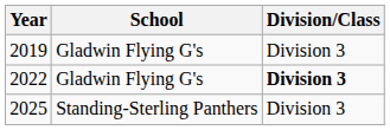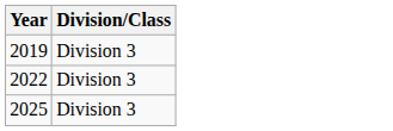 <table class="wikitable">
 <tr>
 <th>Year</th>
-<th>School</th>
 <th>Division/Class</th>
 </tr>
 <tr>
 <td>2019</td>
-<td>Gladwin Flying G's</td>
 <td>Division 3 </td>
 </tr>
 <tr>
 <td>2022</td>
-<td>Gladwin Flying G's</td>
-<td><strong>Division 3 </strong></td>
+<td>Division 3 </td>
 </tr>
 <tr>
 <td>2025</td>
-<td>Standing-Sterling Panthers</td>
 <td>Division 3 </td>
 </tr>
 </table>
